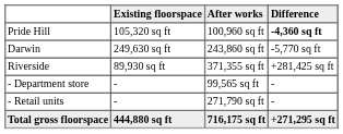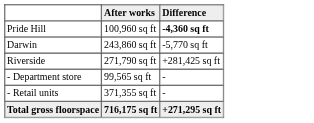 <table border="1" cellpadding="3" cellspacing="0">
 <tr>
 <th scope="col"></th>
-<th scope="col" style="text-align:left; background:#eee;">Existing floorspace</th>
 <th scope="col" style="text-align:left; background:#eee;">After works</th>
 <th scope="col" style="text-align:left; background:#eee;">Difference</th>
 </tr>
 <tr>
 <td>Pride Hill</td>
-<td>105,320 sq ft</td>
 <td>100,960 sq ft</td>
 <td><strong>-4,360 sq ft</strong></td>
 </tr>
 <tr>
 <td>Darwin</td>
-<td>249,630 sq ft</td>
 <td>243,860 sq ft</td>
 <td>-5,770 sq ft</td>
 </tr>
 <tr>
 <td>Riverside</td>
-<td>89,930 sq ft</td>
-<td>371,355 sq ft</td>
+<td>271,790 sq ft</td>
 <td>+281,425 sq ft</td>
 </tr>
 <tr>
 <td>- Department store</td>
-<td>-</td>
 <td>99,565 sq ft</td>
 <td>-</td>
 </tr>
 <tr>
 <td>- Retail units</td>
-<td>-</td>
-<td>271,790 sq ft</td>
+<td>371,355 sq ft</td>
 <td>-</td>
 </tr>
 <tr>
 <th style="background:#eee;">Total gross floorspace</th>
-<th style="text-align:left; background:#eee;">444,880 sq ft</th>
 <th style="background:#eee;">716,175 sq ft</th>
 <th style="background:#eee;">+271,295 sq ft</th>
 </tr>
 </table>
